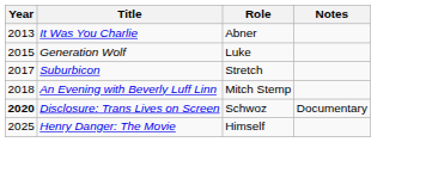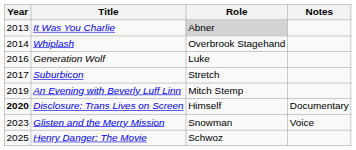 <table class="wikitable sortable">
 <tr>
 <th>Year</th>
 <th>Title</th>
 <th>Role</th>
 <th class="unsortable">Notes</th>
 </tr>
 <tr>
 <td>2013</td>
 <td><em><a href='#'>It Was You Charlie</a></em></td>
-<td>Abner</td>
+<td style="background: lightgrey;">Abner</td>
 <td></td>
 </tr>
 <tr>
-<td>2015</td>
+<td>2014</td>
+<td><em><a href='#'>Whiplash</a></em></td>
+<td>Overbrook Stagehand</td>
+<td></td>
+</tr>
+<tr>
+<td>2016</td>
 <td><em>Generation Wolf</em></td>
 <td>Luke</td>
 <td></td>
 </tr>
 <tr>
 <td>2017</td>
 <td><em><a href='#'>Suburbicon</a></em></td>
 <td>Stretch</td>
 <td></td>
 </tr>
 <tr>
-<td>2018</td>
+<td>2019</td>
 <td><em><a href='#'>An Evening with Beverly Luff Linn</a></em></td>
 <td>Mitch Stemp</td>
 <td></td>
 </tr>
 <tr>
 <td><strong>2020</strong></td>
 <td><em><a href='#'>Disclosure: Trans Lives on Screen</a></em></td>
-<td>Schwoz</td>
+<td>Himself</td>
 <td>Documentary</td>
+</tr>
+<tr>
+<td>2023</td>
+<td><em><a href='#'>Glisten and the Merry Mission</a></em></td>
+<td>Snowman</td>
+<td>Voice</td>
 </tr>
 <tr>
 <td>2025</td>
 <td><em><a href='#'>Henry Danger: The Movie</a></em></td>
-<td>Himself</td>
+<td>Schwoz</td>
 <td></td>
 </tr>
 </table>
